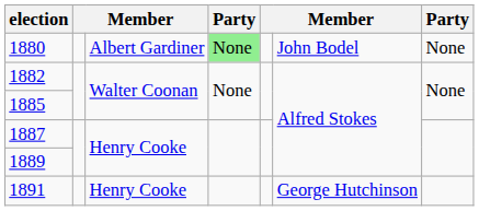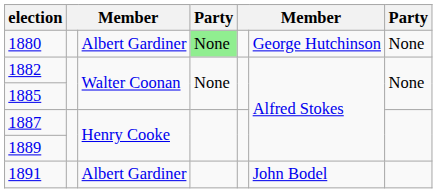 <table class="wikitable">
 <tr>
 <th>election</th>
 <th colspan="2">Member</th>
 <th>Party</th>
 <th colspan="2">Member</th>
 <th>Party</th>
 </tr>
 <tr>
 <td><a href='#'>1880</a></td>
 <td> </td>
 <td><a href='#'>Albert Gardiner</a></td>
 <td style="background: lightgreen;">None</td>
 <td> </td>
-<td><a href='#'>John Bodel</a></td>
+<td><a href='#'>George Hutchinson</a></td>
 <td>None</td>
 </tr>
 <tr>
 <td><a href='#'>1882</a></td>
 <td rowspan="2" > </td>
 <td rowspan="2"><a href='#'>Walter Coonan</a></td>
 <td rowspan="2">None</td>
 <td rowspan="2" > </td>
 <td rowspan="4"><a href='#'>Alfred Stokes</a></td>
 <td rowspan="2">None</td>
 </tr>
 <tr>
 <td><a href='#'>1885</a></td>
 </tr>
 <tr>
 <td><a href='#'>1887</a></td>
 <td rowspan="2" > </td>
 <td rowspan="2"><a href='#'>Henry Cooke</a></td>
 <td rowspan="2"></td>
 <td rowspan="2" > </td>
 <td rowspan="2"></td>
 </tr>
 <tr>
 <td><a href='#'>1889</a></td>
 </tr>
 <tr>
 <td><a href='#'>1891</a></td>
 <td> </td>
-<td><a href='#'>Henry Cooke</a></td>
+<td><a href='#'>Albert Gardiner</a></td>
 <td></td>
 <td> </td>
-<td><a href='#'>George Hutchinson</a></td>
+<td><a href='#'>John Bodel</a></td>
 <td></td>
 </tr>
 </table>
